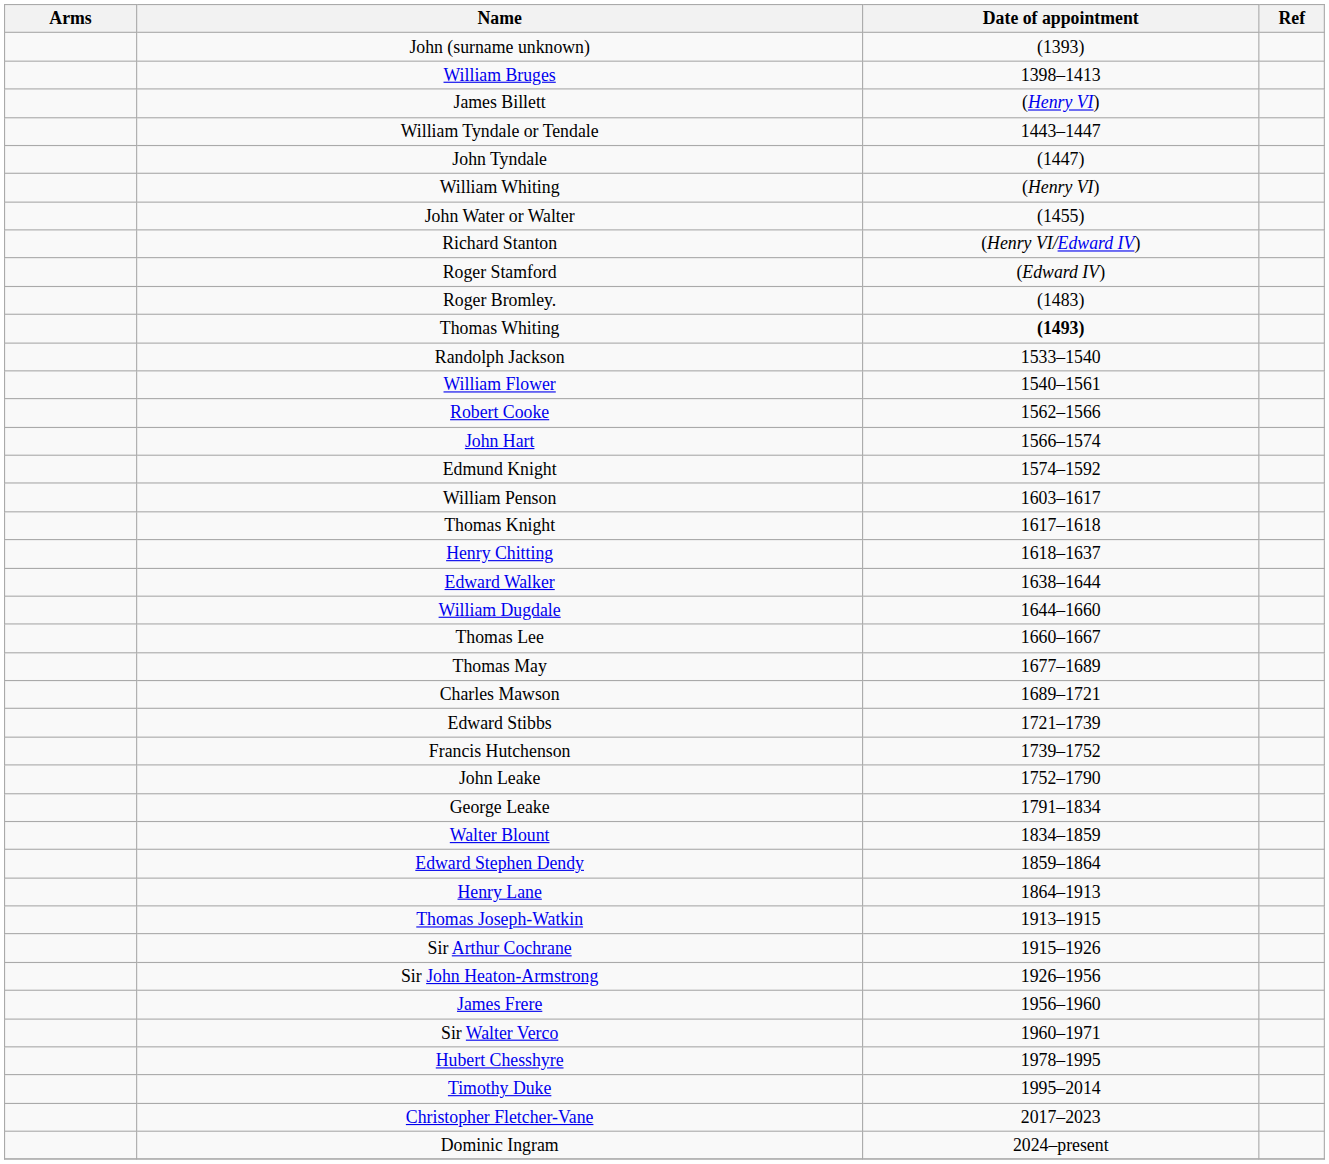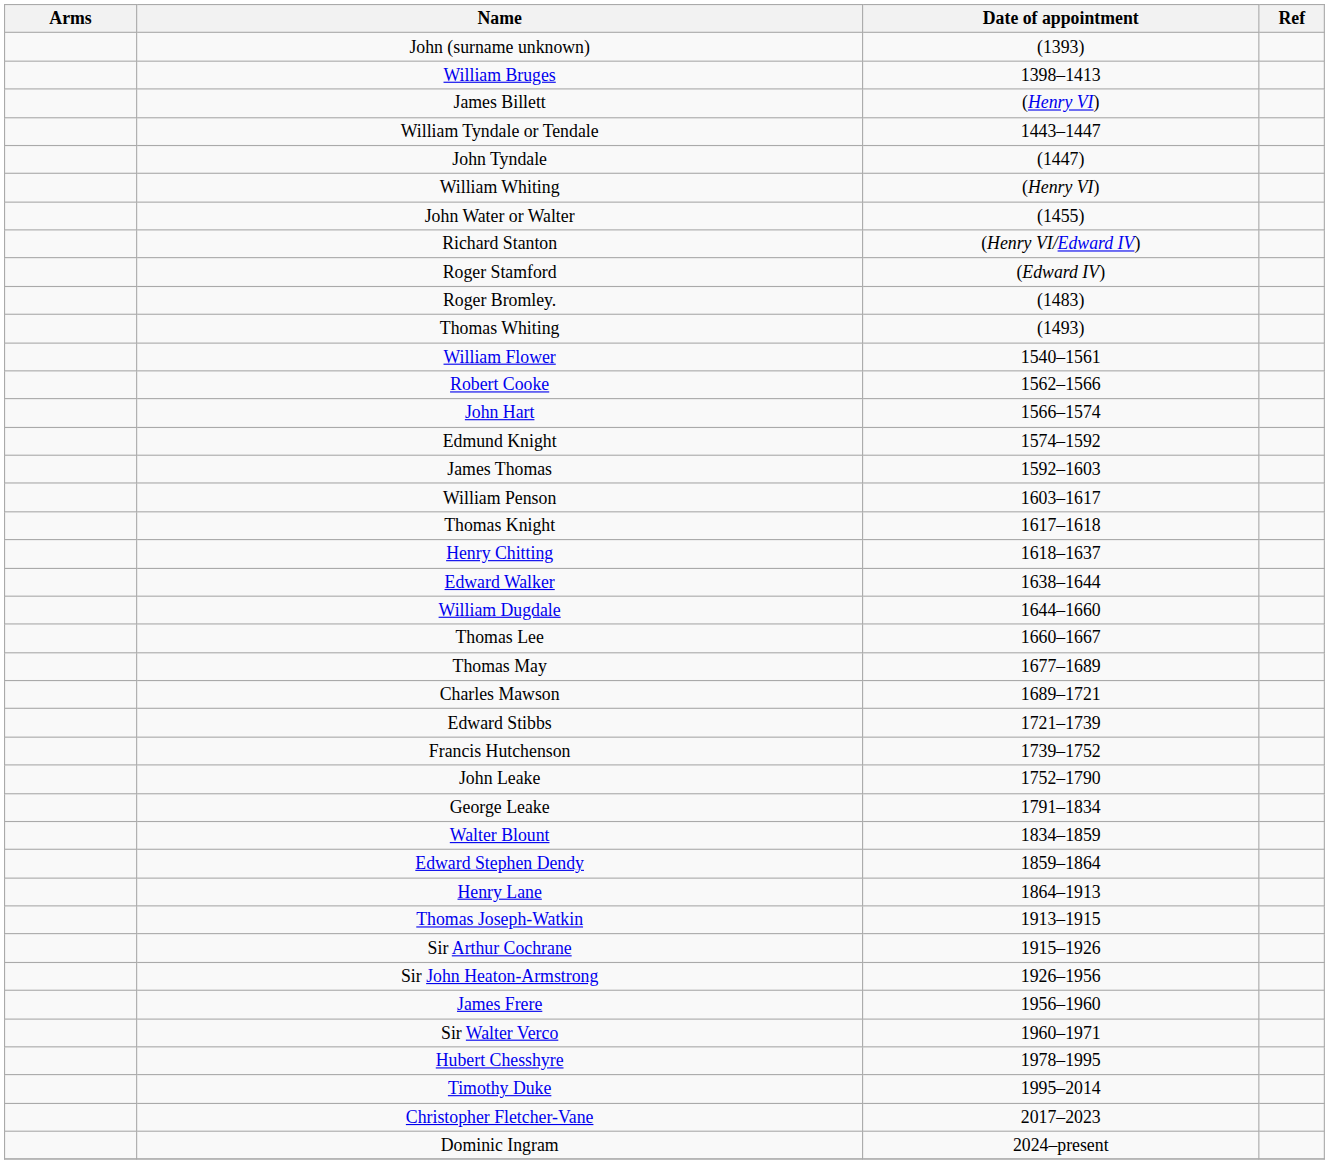 <table class="wikitable" style="text-align:center; width:60%">
 <tr>
 <th>Arms</th>
 <th style="width:55%">Name</th>
 <th style="width:30%">Date of appointment</th>
 <th style="width:5%">Ref</th>
 </tr>
 <tr>
 <td></td>
 <td>John (surname unknown)</td>
 <td>(1393)</td>
 <td></td>
 </tr>
 <tr>
 <td></td>
 <td><a href='#'>William Bruges</a></td>
 <td>1398–1413</td>
 <td></td>
 </tr>
 <tr>
 <td></td>
 <td>James Billett</td>
 <td>(<em><a href='#'>Henry VI</a></em>)</td>
 <td></td>
 </tr>
 <tr>
 <td></td>
 <td>William Tyndale or Tendale</td>
 <td>1443–1447</td>
 <td></td>
 </tr>
 <tr>
 <td></td>
 <td>John Tyndale</td>
 <td>(1447)</td>
 <td></td>
 </tr>
 <tr>
 <td></td>
 <td>William Whiting</td>
 <td>(<em>Henry VI</em>)</td>
 <td></td>
 </tr>
 <tr>
 <td></td>
 <td>John Water or Walter</td>
 <td>(1455)</td>
 <td></td>
 </tr>
 <tr>
 <td></td>
 <td>Richard Stanton</td>
 <td>(<em>Henry VI/<a href='#'>Edward IV</a></em>)</td>
 <td></td>
 </tr>
 <tr>
 <td></td>
 <td>Roger Stamford</td>
 <td>(<em>Edward IV</em>)</td>
 <td></td>
 </tr>
 <tr>
 <td></td>
 <td>Roger Bromley.</td>
 <td>(1483)</td>
 <td></td>
 </tr>
 <tr>
 <td></td>
 <td>Thomas Whiting</td>
-<td><strong>(1493)</strong></td>
-<td></td>
-</tr>
-<tr>
-<td></td>
-<td>Randolph Jackson</td>
-<td>1533–1540</td>
+<td>(1493)</td>
 <td></td>
 </tr>
 <tr>
 <td></td>
 <td><a href='#'>William Flower</a></td>
 <td>1540–1561</td>
 <td></td>
 </tr>
 <tr>
 <td></td>
 <td><a href='#'>Robert Cooke</a></td>
 <td>1562–1566</td>
 <td></td>
 </tr>
 <tr>
 <td></td>
 <td><a href='#'>John Hart</a></td>
 <td>1566–1574</td>
 <td></td>
 </tr>
 <tr>
 <td></td>
 <td>Edmund Knight</td>
 <td>1574–1592</td>
+<td></td>
+</tr>
+<tr>
+<td></td>
+<td>James Thomas</td>
+<td>1592–1603</td>
 <td></td>
 </tr>
 <tr>
 <td></td>
 <td>William Penson</td>
 <td>1603–1617</td>
 <td></td>
 </tr>
 <tr>
 <td></td>
 <td>Thomas Knight</td>
 <td>1617–1618</td>
 <td></td>
 </tr>
 <tr>
 <td></td>
 <td><a href='#'>Henry Chitting</a></td>
 <td>1618–1637</td>
 <td></td>
 </tr>
 <tr>
 <td></td>
 <td><a href='#'>Edward Walker</a></td>
 <td>1638–1644</td>
 <td></td>
 </tr>
 <tr>
 <td></td>
 <td><a href='#'>William Dugdale</a></td>
 <td>1644–1660</td>
 <td></td>
 </tr>
 <tr>
 <td></td>
 <td>Thomas Lee</td>
 <td>1660–1667</td>
 <td></td>
 </tr>
 <tr>
 <td></td>
 <td>Thomas May</td>
 <td>1677–1689</td>
 <td></td>
 </tr>
 <tr>
 <td></td>
 <td>Charles Mawson</td>
 <td>1689–1721</td>
 <td></td>
 </tr>
 <tr>
 <td></td>
 <td>Edward Stibbs</td>
 <td>1721–1739</td>
 <td></td>
 </tr>
 <tr>
 <td></td>
 <td>Francis Hutchenson</td>
 <td>1739–1752</td>
 <td></td>
 </tr>
 <tr>
 <td></td>
 <td>John Leake</td>
 <td>1752–1790</td>
 <td></td>
 </tr>
 <tr>
 <td></td>
 <td>George Leake</td>
 <td>1791–1834</td>
 <td></td>
 </tr>
 <tr>
 <td></td>
 <td><a href='#'>Walter Blount</a></td>
 <td>1834–1859</td>
 <td></td>
 </tr>
 <tr>
 <td></td>
 <td><a href='#'>Edward Stephen Dendy</a></td>
 <td>1859–1864</td>
 <td></td>
 </tr>
 <tr>
 <td></td>
 <td><a href='#'>Henry Lane</a></td>
 <td>1864–1913</td>
 <td></td>
 </tr>
 <tr>
 <td></td>
 <td><a href='#'>Thomas Joseph-Watkin</a></td>
 <td>1913–1915</td>
 <td></td>
 </tr>
 <tr>
 <td></td>
 <td>Sir <a href='#'>Arthur Cochrane</a></td>
 <td>1915–1926</td>
 <td></td>
 </tr>
 <tr>
 <td></td>
 <td>Sir <a href='#'>John Heaton-Armstrong</a></td>
 <td>1926–1956</td>
 <td></td>
 </tr>
 <tr>
 <td></td>
 <td><a href='#'>James Frere</a></td>
 <td>1956–1960</td>
 <td></td>
 </tr>
 <tr>
 <td></td>
 <td>Sir <a href='#'>Walter Verco</a></td>
 <td>1960–1971</td>
 <td></td>
 </tr>
 <tr>
 <td></td>
 <td><a href='#'>Hubert Chesshyre</a><br></td>
 <td>1978–1995</td>
 <td></td>
 </tr>
 <tr>
 <td></td>
 <td><a href='#'>Timothy Duke</a></td>
 <td>1995–2014</td>
 <td></td>
 </tr>
 <tr>
 <td></td>
 <td><a href='#'>Christopher Fletcher-Vane</a></td>
 <td>2017–2023</td>
 <td></td>
 </tr>
 <tr>
 <td></td>
 <td>Dominic Ingram</td>
 <td>2024–present</td>
 <td></td>
 </tr>
 <tr>
 </tr>
 </table>
